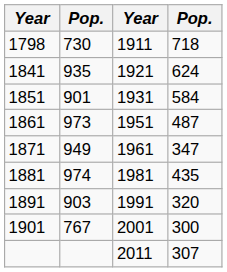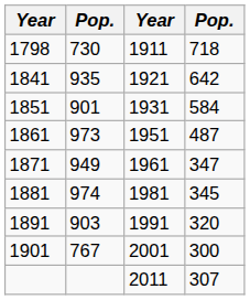 <table class="wikitable" id="toc" style="float: right; margin-left: 2em; width: 15%; font-size: 90%;" cellspacing="3">
 <tr>
 <th><em>Year</em></th>
 <th><em>Pop.</em></th>
 <th><em>Year</em></th>
 <th><em>Pop.</em></th>
 </tr>
 <tr>
 <td>1798</td>
 <td>730</td>
 <td>1911</td>
 <td>718</td>
 </tr>
 <tr>
 <td>1841</td>
 <td>935</td>
 <td>1921</td>
-<td>624</td>
+<td>642</td>
 </tr>
 <tr>
 <td>1851</td>
 <td>901</td>
 <td>1931</td>
 <td>584</td>
 </tr>
 <tr>
 <td>1861</td>
 <td>973</td>
 <td>1951</td>
 <td>487</td>
 </tr>
 <tr>
 <td>1871</td>
 <td>949</td>
 <td>1961</td>
 <td>347</td>
 </tr>
 <tr>
 <td>1881</td>
 <td>974</td>
 <td>1981</td>
-<td>435</td>
+<td>345</td>
 </tr>
 <tr>
 <td>1891</td>
 <td>903</td>
 <td>1991</td>
 <td>320</td>
 </tr>
 <tr>
 <td>1901</td>
 <td>767</td>
 <td>2001</td>
 <td>300</td>
 </tr>
 <tr>
 <td></td>
 <td></td>
 <td>2011</td>
 <td>307</td>
 </tr>
 </table>
